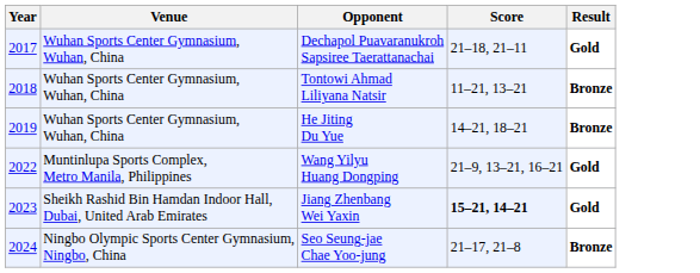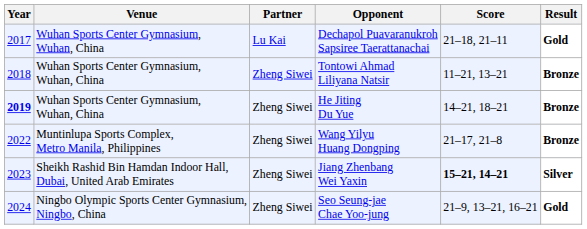 <table class="sortable wikitable" style="font-size: 90%">
 <tr>
 <th>Year</th>
 <th>Venue</th>
+<th>Partner</th>
 <th>Opponent</th>
 <th>Score</th>
 <th>Result</th>
 </tr>
 <tr style="background:#ECF2FF">
 <td align="center"><a href='#'>2017</a></td>
 <td align="left"><a href='#'>Wuhan Sports Center Gymnasium</a>,<br><a href='#'>Wuhan</a>, China</td>
+<td align="left"> <a href='#'>Lu Kai</a></td>
 <td align="left"> <a href='#'>Dechapol Puavaranukroh</a><br> <a href='#'>Sapsiree Taerattanachai</a></td>
 <td align="left">21–18, 21–11</td>
 <td style="text-align:left; background:white"> <strong>Gold</strong></td>
 </tr>
 <tr style="background:#ECF2FF">
 <td align="center"><a href='#'>2018</a></td>
 <td align="left">Wuhan Sports Center Gymnasium,<br>Wuhan, China</td>
+<td align="left"> <a href='#'>Zheng Siwei</a></td>
 <td align="left"> <a href='#'>Tontowi Ahmad</a><br> <a href='#'>Liliyana Natsir</a></td>
 <td align="left">11–21, 13–21</td>
 <td style="text-align:left; background:white"> <strong>Bronze</strong></td>
 </tr>
 <tr style="background:#ECF2FF">
-<td align="center"><a href='#'>2019</a></td>
+<td align="center"><strong><a href='#'>2019</a></strong></td>
 <td align="left">Wuhan Sports Center Gymnasium,<br>Wuhan, China</td>
+<td align="left"> Zheng Siwei</td>
 <td align="left"> <a href='#'>He Jiting</a><br> <a href='#'>Du Yue</a></td>
 <td align="left">14–21, 18–21</td>
 <td style="text-align:left; background:white"> <strong>Bronze</strong></td>
 </tr>
 <tr style="background:#ECF2FF">
 <td align="center"><a href='#'>2022</a></td>
 <td align="left">Muntinlupa Sports Complex,<br><a href='#'>Metro Manila</a>, Philippines</td>
+<td align="left"> Zheng Siwei</td>
 <td align="left"> <a href='#'>Wang Yilyu</a><br> <a href='#'>Huang Dongping</a></td>
-<td align="left">21–9, 13–21, 16–21</td>
-<td style="text-align:left; background:white"> <strong>Gold</strong></td>
+<td align="left">21–17, 21–8</td>
+<td style="text-align:left; background:white"> <strong>Bronze</strong></td>
 </tr>
 <tr style="background:#ECF2FF">
 <td align="center"><a href='#'>2023</a></td>
 <td align="left">Sheikh Rashid Bin Hamdan Indoor Hall,<br><a href='#'>Dubai</a>, United Arab Emirates</td>
+<td align="left"> Zheng Siwei</td>
 <td align="left"> <a href='#'>Jiang Zhenbang</a><br> <a href='#'>Wei Yaxin</a></td>
 <td align="left"><strong>15–21, 14–21</strong></td>
-<td style="text-align:left; background:white"> <strong>Gold</strong></td>
+<td style="text-align:left; background:white"> <strong>Silver</strong></td>
 </tr>
 <tr style="background:#ECF2FF">
 <td align="center"><a href='#'>2024</a></td>
 <td align="left">Ningbo Olympic Sports Center Gymnasium,<br><a href='#'>Ningbo</a>, China</td>
+<td align="left"> Zheng Siwei</td>
 <td align="left"> <a href='#'>Seo Seung-jae</a><br> <a href='#'>Chae Yoo-jung</a></td>
-<td align="left">21–17, 21–8</td>
-<td style="text-align:left; background:white"> <strong>Bronze</strong></td>
+<td align="left">21–9, 13–21, 16–21</td>
+<td style="text-align:left; background:white"> <strong>Gold</strong></td>
 </tr>
 </table>
